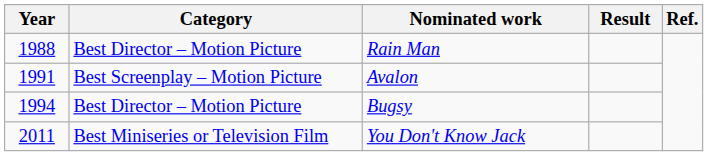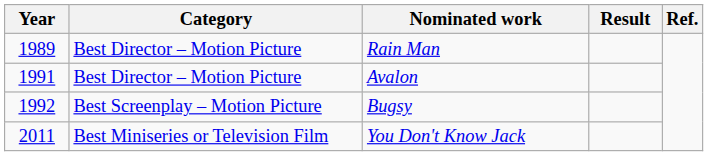 <table class=wikitable>
 <tr>
 <th scope="col" style="width:5em;">Year</th>
 <th scope="col" style="width:36em;">Category</th>
 <th scope="col" style="width:25em;">Nominated work</th>
 <th scope="col" style="width:5em;">Result</th>
 <th>Ref.</th>
 </tr>
 <tr>
-<td style="text-align:center;"><a href='#'>1988</a></td>
+<td style="text-align:center;"><a href='#'>1989</a></td>
 <td><a href='#'>Best Director – Motion Picture</a></td>
 <td><em><a href='#'>Rain Man</a></em></td>
 <td></td>
 <td style="text-align:center;", rowspan="4"></td>
 </tr>
 <tr>
 <td style="text-align:center;"><a href='#'>1991</a></td>
-<td><a href='#'>Best Screenplay – Motion Picture</a></td>
+<td><a href='#'>Best Director – Motion Picture</a></td>
 <td><em><a href='#'>Avalon</a></em></td>
 <td></td>
 </tr>
 <tr>
-<td style="text-align:center;"><a href='#'>1994</a></td>
-<td><a href='#'>Best Director – Motion Picture</a></td>
+<td style="text-align:center;"><a href='#'>1992</a></td>
+<td><a href='#'>Best Screenplay – Motion Picture</a></td>
 <td><em><a href='#'>Bugsy</a></em></td>
 <td></td>
 </tr>
 <tr>
 <td style="text-align:center;"><a href='#'>2011</a></td>
 <td><a href='#'>Best Miniseries or Television Film</a></td>
 <td><em><a href='#'>You Don't Know Jack</a></em></td>
 <td></td>
 </tr>
 </table>
